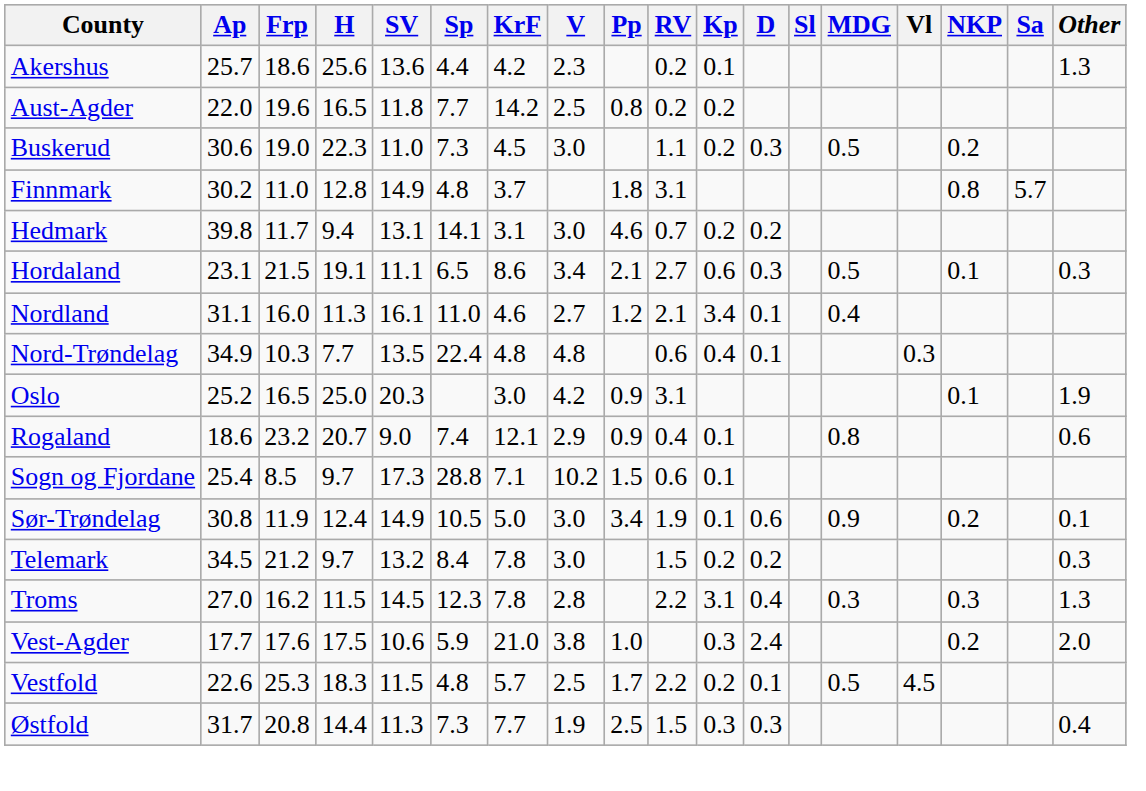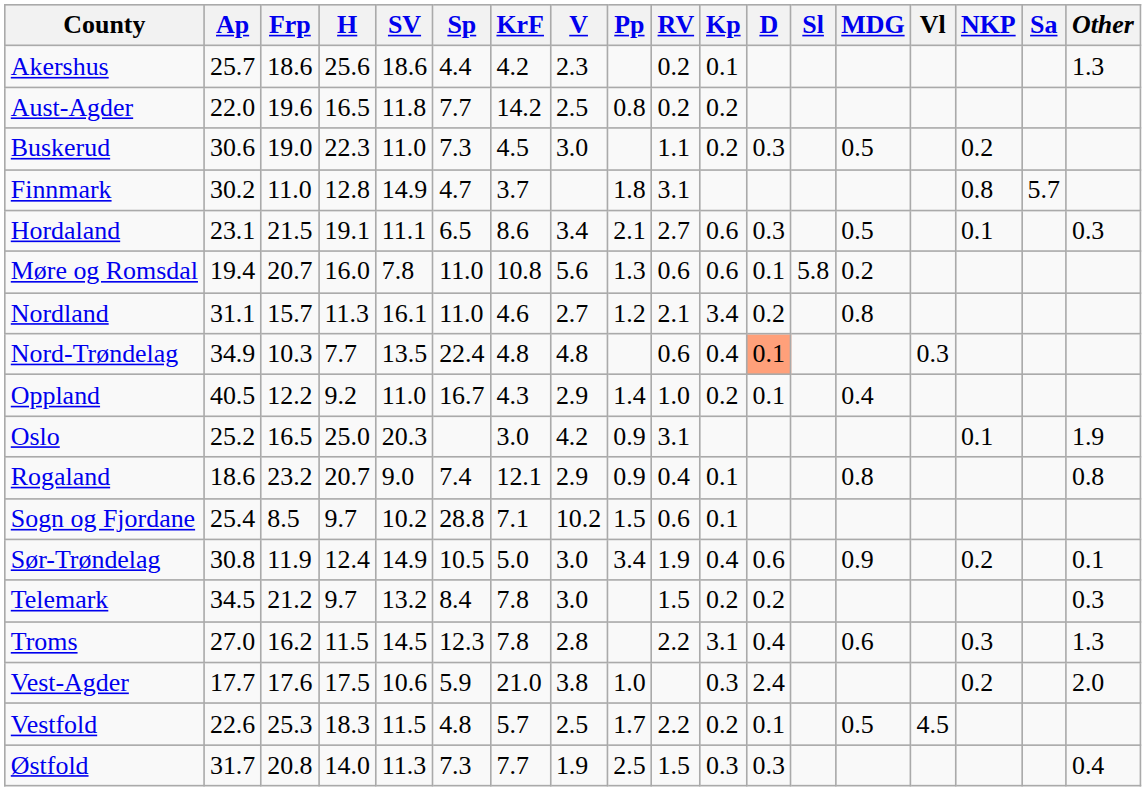 <table class=wikitable>
 <tr>
 <th>County</th>
 <th><a href='#'>Ap</a></th>
 <th><a href='#'>Frp</a></th>
 <th><a href='#'>H</a></th>
 <th><a href='#'>SV</a></th>
 <th><a href='#'>Sp</a></th>
 <th><a href='#'>KrF</a></th>
 <th><a href='#'>V</a></th>
 <th><a href='#'>Pp</a></th>
 <th><a href='#'>RV</a></th>
 <th><a href='#'>Kp</a></th>
 <th><a href='#'>D</a></th>
 <th><a href='#'>Sl</a></th>
 <th><a href='#'>MDG</a></th>
 <th>Vl</th>
 <th><a href='#'>NKP</a></th>
 <th><a href='#'>Sa</a></th>
 <th><em>Other</em></th>
 </tr>
 <tr>
 <td><a href='#'>Akershus</a></td>
 <td>25.7</td>
 <td>18.6</td>
 <td>25.6</td>
-<td>13.6</td>
+<td>18.6</td>
 <td>4.4</td>
 <td>4.2</td>
 <td>2.3</td>
 <td></td>
 <td>0.2</td>
 <td>0.1</td>
 <td></td>
 <td></td>
 <td></td>
 <td></td>
 <td></td>
 <td></td>
 <td>1.3</td>
 </tr>
 <tr>
 <td><a href='#'>Aust-Agder</a></td>
 <td>22.0</td>
 <td>19.6</td>
 <td>16.5</td>
 <td>11.8</td>
 <td>7.7</td>
 <td>14.2</td>
 <td>2.5</td>
 <td>0.8</td>
 <td>0.2</td>
 <td>0.2</td>
 <td></td>
 <td></td>
 <td></td>
 <td></td>
 <td></td>
 <td></td>
 <td></td>
 </tr>
 <tr>
 <td><a href='#'>Buskerud</a></td>
 <td>30.6</td>
 <td>19.0</td>
 <td>22.3</td>
 <td>11.0</td>
 <td>7.3</td>
 <td>4.5</td>
 <td>3.0</td>
 <td></td>
 <td>1.1</td>
 <td>0.2</td>
 <td>0.3</td>
 <td></td>
 <td>0.5</td>
 <td></td>
 <td>0.2</td>
 <td></td>
 <td></td>
 </tr>
 <tr>
 <td><a href='#'>Finnmark</a></td>
 <td>30.2</td>
 <td>11.0</td>
 <td>12.8</td>
 <td>14.9</td>
-<td>4.8</td>
+<td>4.7</td>
 <td>3.7</td>
 <td></td>
 <td>1.8</td>
 <td>3.1</td>
 <td></td>
 <td></td>
 <td></td>
 <td></td>
 <td></td>
 <td>0.8</td>
 <td>5.7</td>
-<td></td>
-</tr>
-<tr>
-<td><a href='#'>Hedmark</a></td>
-<td>39.8</td>
-<td>11.7</td>
-<td>9.4</td>
-<td>13.1</td>
-<td>14.1</td>
-<td>3.1</td>
-<td>3.0</td>
-<td>4.6</td>
-<td>0.7</td>
-<td>0.2</td>
-<td>0.2</td>
-<td></td>
-<td></td>
-<td></td>
-<td></td>
-<td></td>
 <td></td>
 </tr>
 <tr>
 <td><a href='#'>Hordaland</a></td>
 <td>23.1</td>
 <td>21.5</td>
 <td>19.1</td>
 <td>11.1</td>
 <td>6.5</td>
 <td>8.6</td>
 <td>3.4</td>
 <td>2.1</td>
 <td>2.7</td>
 <td>0.6</td>
 <td>0.3</td>
 <td></td>
 <td>0.5</td>
 <td></td>
 <td>0.1</td>
 <td></td>
 <td>0.3</td>
 </tr>
 <tr>
+<td><a href='#'>Møre og Romsdal</a></td>
+<td>19.4</td>
+<td>20.7</td>
+<td>16.0</td>
+<td>7.8</td>
+<td>11.0</td>
+<td>10.8</td>
+<td>5.6</td>
+<td>1.3</td>
+<td>0.6</td>
+<td>0.6</td>
+<td>0.1</td>
+<td>5.8</td>
+<td>0.2</td>
+<td></td>
+<td></td>
+<td></td>
+<td></td>
+</tr>
+<tr>
 <td><a href='#'>Nordland</a></td>
 <td>31.1</td>
-<td>16.0</td>
+<td>15.7</td>
 <td>11.3</td>
 <td>16.1</td>
 <td>11.0</td>
 <td>4.6</td>
 <td>2.7</td>
 <td>1.2</td>
 <td>2.1</td>
 <td>3.4</td>
-<td>0.1</td>
+<td>0.2</td>
 <td></td>
-<td>0.4</td>
+<td>0.8</td>
 <td></td>
 <td></td>
 <td></td>
 <td></td>
 </tr>
 <tr>
 <td><a href='#'>Nord-Trøndelag</a></td>
 <td>34.9</td>
 <td>10.3</td>
 <td>7.7</td>
 <td>13.5</td>
 <td>22.4</td>
 <td>4.8</td>
 <td>4.8</td>
 <td></td>
 <td>0.6</td>
 <td>0.4</td>
-<td>0.1</td>
+<td style="background: lightsalmon;">0.1</td>
 <td></td>
 <td></td>
 <td>0.3</td>
+<td></td>
+<td></td>
+<td></td>
+</tr>
+<tr>
+<td><a href='#'>Oppland</a></td>
+<td>40.5</td>
+<td>12.2</td>
+<td>9.2</td>
+<td>11.0</td>
+<td>16.7</td>
+<td>4.3</td>
+<td>2.9</td>
+<td>1.4</td>
+<td>1.0</td>
+<td>0.2</td>
+<td>0.1</td>
+<td></td>
+<td>0.4</td>
+<td></td>
 <td></td>
 <td></td>
 <td></td>
 </tr>
 <tr>
 <td><a href='#'>Oslo</a></td>
 <td>25.2</td>
 <td>16.5</td>
 <td>25.0</td>
 <td>20.3</td>
 <td></td>
 <td>3.0</td>
 <td>4.2</td>
 <td>0.9</td>
 <td>3.1</td>
 <td></td>
 <td></td>
 <td></td>
 <td></td>
 <td></td>
 <td>0.1</td>
 <td></td>
 <td>1.9</td>
 </tr>
 <tr>
 <td><a href='#'>Rogaland</a></td>
 <td>18.6</td>
 <td>23.2</td>
 <td>20.7</td>
 <td>9.0</td>
 <td>7.4</td>
 <td>12.1</td>
 <td>2.9</td>
 <td>0.9</td>
 <td>0.4</td>
 <td>0.1</td>
 <td></td>
 <td></td>
 <td>0.8</td>
 <td></td>
 <td></td>
 <td></td>
-<td>0.6</td>
+<td>0.8</td>
 </tr>
 <tr>
 <td><a href='#'>Sogn og Fjordane</a></td>
 <td>25.4</td>
 <td>8.5</td>
 <td>9.7</td>
-<td>17.3</td>
+<td>10.2</td>
 <td>28.8</td>
 <td>7.1</td>
 <td>10.2</td>
 <td>1.5</td>
 <td>0.6</td>
 <td>0.1</td>
 <td></td>
 <td></td>
 <td></td>
 <td></td>
 <td></td>
 <td></td>
 </tr>
 <tr>
 <td><a href='#'>Sør-Trøndelag</a></td>
 <td>30.8</td>
 <td>11.9</td>
 <td>12.4</td>
 <td>14.9</td>
 <td>10.5</td>
 <td>5.0</td>
 <td>3.0</td>
 <td>3.4</td>
 <td>1.9</td>
-<td>0.1</td>
+<td>0.4</td>
 <td>0.6</td>
 <td></td>
 <td>0.9</td>
 <td></td>
 <td>0.2</td>
 <td></td>
 <td>0.1</td>
 </tr>
 <tr>
 <td><a href='#'>Telemark</a></td>
 <td>34.5</td>
 <td>21.2</td>
 <td>9.7</td>
 <td>13.2</td>
 <td>8.4</td>
 <td>7.8</td>
 <td>3.0</td>
 <td></td>
 <td>1.5</td>
 <td>0.2</td>
 <td>0.2</td>
 <td></td>
 <td></td>
 <td></td>
 <td></td>
 <td></td>
 <td>0.3</td>
 </tr>
 <tr>
 <td><a href='#'>Troms</a></td>
 <td>27.0</td>
 <td>16.2</td>
 <td>11.5</td>
 <td>14.5</td>
 <td>12.3</td>
 <td>7.8</td>
 <td>2.8</td>
 <td></td>
 <td>2.2</td>
 <td>3.1</td>
 <td>0.4</td>
 <td></td>
-<td>0.3</td>
+<td>0.6</td>
 <td></td>
 <td>0.3</td>
 <td></td>
 <td>1.3</td>
 </tr>
 <tr>
 <td><a href='#'>Vest-Agder</a></td>
 <td>17.7</td>
 <td>17.6</td>
 <td>17.5</td>
 <td>10.6</td>
 <td>5.9</td>
 <td>21.0</td>
 <td>3.8</td>
 <td>1.0</td>
 <td></td>
 <td>0.3</td>
 <td>2.4</td>
 <td></td>
 <td></td>
 <td></td>
 <td>0.2</td>
 <td></td>
 <td>2.0</td>
 </tr>
 <tr>
 <td><a href='#'>Vestfold</a></td>
 <td>22.6</td>
 <td>25.3</td>
 <td>18.3</td>
 <td>11.5</td>
 <td>4.8</td>
 <td>5.7</td>
 <td>2.5</td>
 <td>1.7</td>
 <td>2.2</td>
 <td>0.2</td>
 <td>0.1</td>
 <td></td>
 <td>0.5</td>
 <td>4.5</td>
 <td></td>
 <td></td>
 <td></td>
 </tr>
 <tr>
 <td><a href='#'>Østfold</a></td>
 <td>31.7</td>
 <td>20.8</td>
-<td>14.4</td>
+<td>14.0</td>
 <td>11.3</td>
 <td>7.3</td>
 <td>7.7</td>
 <td>1.9</td>
 <td>2.5</td>
 <td>1.5</td>
 <td>0.3</td>
 <td>0.3</td>
 <td></td>
 <td></td>
 <td></td>
 <td></td>
 <td></td>
 <td>0.4</td>
 </tr>
 </table>
